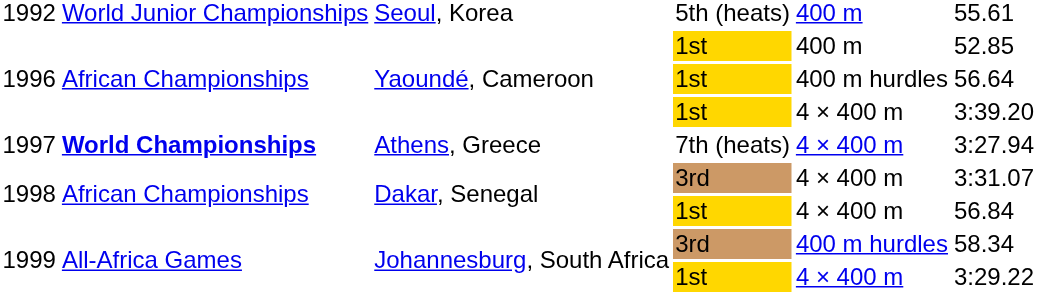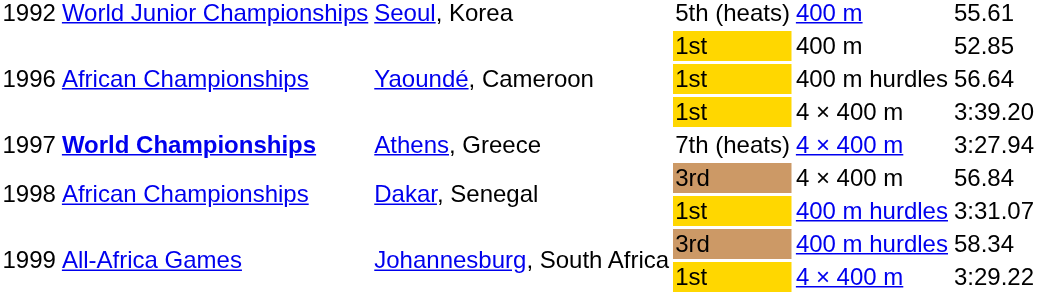 <table>
 <tr>
 <td>1992</td>
 <td><a href='#'>World Junior Championships</a></td>
 <td><a href='#'>Seoul</a>, Korea</td>
 <td>5th (heats)</td>
 <td><a href='#'>400 m</a></td>
 <td>55.61</td>
 </tr>
 <tr>
 <td rowspan=3>1996</td>
 <td rowspan=3><a href='#'>African Championships</a></td>
 <td rowspan=3><a href='#'>Yaoundé</a>, Cameroon</td>
 <td bgcolor=gold>1st</td>
 <td>400 m</td>
 <td>52.85</td>
 </tr>
 <tr>
 <td bgcolor=gold>1st</td>
 <td>400 m hurdles</td>
 <td>56.64</td>
 </tr>
 <tr>
 <td bgcolor=gold>1st</td>
 <td>4 × 400 m</td>
 <td>3:39.20</td>
 </tr>
 <tr>
 <td>1997</td>
 <td><strong><a href='#'>World Championships</a></strong></td>
 <td><a href='#'>Athens</a>, Greece</td>
 <td>7th (heats)</td>
 <td><a href='#'>4 × 400 m</a></td>
 <td>3:27.94</td>
 </tr>
 <tr>
 <td rowspan=2>1998</td>
 <td rowspan=2><a href='#'>African Championships</a></td>
 <td rowspan=2><a href='#'>Dakar</a>, Senegal</td>
 <td bgcolor=cc9966>3rd</td>
 <td>4 × 400 m</td>
-<td>3:31.07</td>
+<td>56.84</td>
 </tr>
 <tr>
 <td bgcolor=gold>1st</td>
-<td>4 × 400 m</td>
-<td>56.84</td>
+<td><a href='#'>400 m hurdles</a></td>
+<td>3:31.07</td>
 </tr>
 <tr>
 <td rowspan=2>1999</td>
 <td rowspan=2><a href='#'>All-Africa Games</a></td>
 <td rowspan=2><a href='#'>Johannesburg</a>, South Africa</td>
 <td bgcolor=cc9966>3rd</td>
 <td><a href='#'>400 m hurdles</a></td>
 <td>58.34</td>
 </tr>
 <tr>
 <td bgcolor=gold>1st</td>
 <td><a href='#'>4 × 400 m</a></td>
 <td>3:29.22</td>
 </tr>
 </table>
